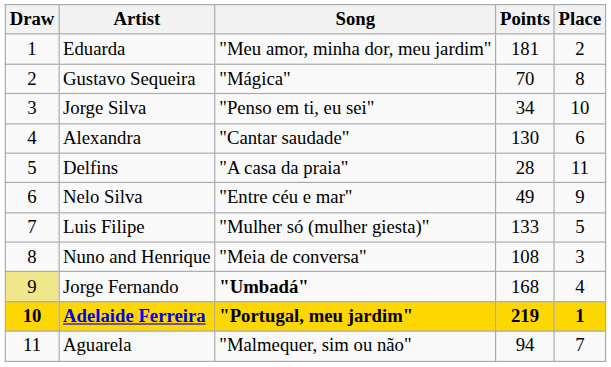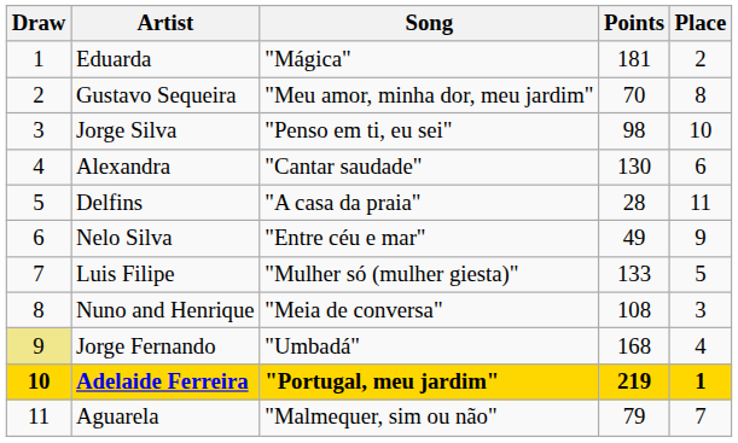 <table class="sortable wikitable" style="margin: 1em auto 1em auto; text-align:center">
 <tr>
 <th>Draw</th>
 <th>Artist</th>
 <th>Song</th>
 <th>Points</th>
 <th>Place</th>
 </tr>
 <tr>
 <td>1</td>
 <td align="left">Eduarda</td>
-<td align="left">"Meu amor, minha dor, meu jardim"</td>
+<td align="left">"Mágica"</td>
 <td>181</td>
 <td>2</td>
 </tr>
 <tr>
 <td>2</td>
 <td align="left">Gustavo Sequeira</td>
-<td align="left">"Mágica"</td>
+<td align="left">"Meu amor, minha dor, meu jardim"</td>
 <td>70</td>
 <td>8</td>
 </tr>
 <tr>
 <td>3</td>
 <td align="left">Jorge Silva</td>
 <td align="left">"Penso em ti, eu sei"</td>
-<td>34</td>
+<td>98</td>
 <td>10</td>
 </tr>
 <tr>
 <td>4</td>
 <td align="left">Alexandra</td>
 <td align="left">"Cantar saudade"</td>
 <td>130</td>
 <td>6</td>
 </tr>
 <tr>
 <td>5</td>
 <td align="left">Delfins</td>
 <td align="left">"A casa da praia"</td>
 <td>28</td>
 <td>11</td>
 </tr>
 <tr>
 <td>6</td>
 <td align="left">Nelo Silva</td>
 <td align="left">"Entre céu e mar"</td>
 <td>49</td>
 <td>9</td>
 </tr>
 <tr>
 <td>7</td>
 <td align="left">Luis Filipe</td>
 <td align="left">"Mulher só (mulher giesta)"</td>
 <td>133</td>
 <td>5</td>
 </tr>
 <tr>
 <td>8</td>
 <td align="left">Nuno and Henrique</td>
 <td align="left">"Meia de conversa"</td>
 <td>108</td>
 <td>3</td>
 </tr>
 <tr>
 <td style="background: khaki;">9</td>
 <td align="left">Jorge Fernando</td>
-<td align="left"><strong>"Umbadá"</strong></td>
+<td align="left">"Umbadá"</td>
 <td>168</td>
 <td>4</td>
 </tr>
 <tr style="font-weight:bold; background:gold;">
 <td>10</td>
 <td align="left"><a href='#'>Adelaide Ferreira</a></td>
 <td align="left">"Portugal, meu jardim"</td>
 <td>219</td>
 <td>1</td>
 </tr>
 <tr>
 <td>11</td>
 <td align="left">Aguarela</td>
 <td align="left">"Malmequer, sim ou não"</td>
-<td>94</td>
+<td>79</td>
 <td>7</td>
 </tr>
 </table>
